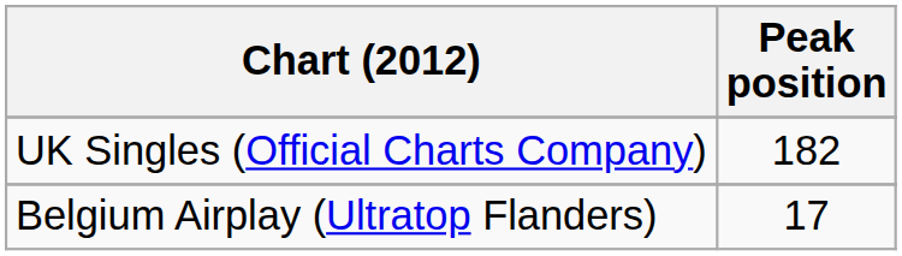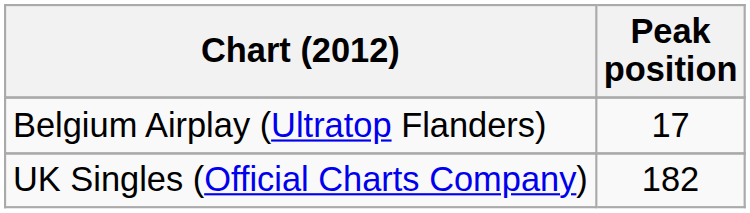 <table class="wikitable sortable">
 <tr>
 <th>Chart (2012)</th>
 <th>Peak<br>position</th>
 </tr>
 <tr>
 </tr>
 <tr>
-<td>UK Singles (<a href='#'>Official Charts Company</a>)</td>
-<td style="text-align:center;">182</td>
+<td>Belgium Airplay (<a href='#'>Ultratop</a> Flanders)</td>
+<td style="text-align:center">17</td>
 </tr>
 <tr>
 </tr>
 <tr>
 </tr>
 <tr>
 </tr>
 <tr>
 </tr>
 <tr>
 </tr>
 <tr>
-<td>Belgium Airplay (<a href='#'>Ultratop</a> Flanders)</td>
-<td style="text-align:center">17</td>
+<td>UK Singles (<a href='#'>Official Charts Company</a>)</td>
+<td style="text-align:center;">182</td>
 </tr>
 </table>
